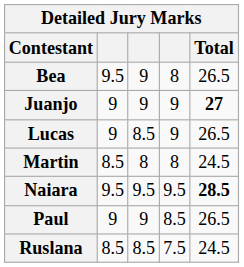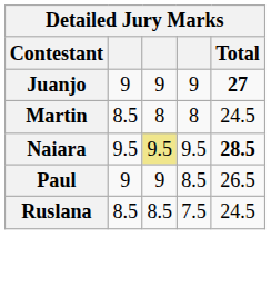 <table class="wikitable sortable" style="text-align:center;">
 <tr>
 <th colspan="5">Detailed Jury Marks</th>
 </tr>
 <tr>
 <th scope="col">Contestant</th>
 <th></th>
 <th></th>
 <th></th>
 <th>Total</th>
 </tr>
 <tr>
-<th scope="row">Bea</th>
-<td>9.5</td>
-<td>9</td>
-<td>8</td>
-<td>26.5</td>
-</tr>
-<tr>
 <th scope="row">Juanjo</th>
 <td>9</td>
 <td>9</td>
 <td>9</td>
 <td><strong>27</strong></td>
-</tr>
-<tr>
-<th scope="row">Lucas</th>
-<td>9</td>
-<td>8.5</td>
-<td>9</td>
-<td>26.5</td>
 </tr>
 <tr>
 <th scope="row">Martin</th>
 <td>8.5</td>
 <td>8</td>
 <td>8</td>
 <td>24.5</td>
 </tr>
 <tr>
 <th scope="row">Naiara</th>
 <td>9.5</td>
-<td>9.5</td>
+<td style="background: khaki;">9.5</td>
 <td>9.5</td>
 <td><strong>28.5</strong></td>
 </tr>
 <tr>
 <th scope="row">Paul</th>
 <td>9</td>
 <td>9</td>
 <td>8.5</td>
 <td>26.5</td>
 </tr>
 <tr>
 <th scope="row">Ruslana</th>
 <td>8.5</td>
 <td>8.5</td>
 <td>7.5</td>
 <td>24.5</td>
 </tr>
 </table>
